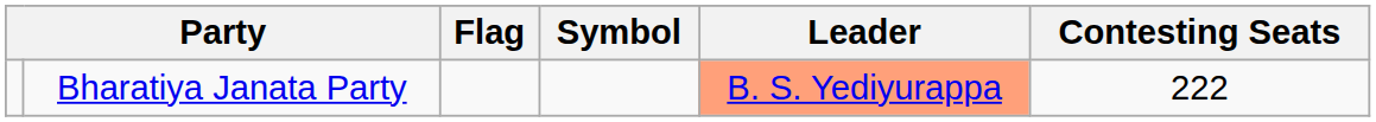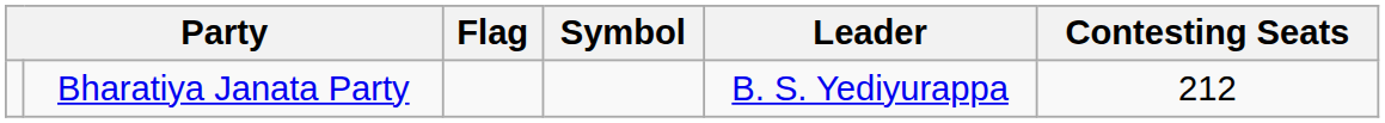 <table class="wikitable " width="50%" style="text-align:center">
 <tr>
 <th colspan="2">Party</th>
 <th>Flag</th>
 <th>Symbol</th>
 <th>Leader</th>
 <th>Contesting Seats</th>
 </tr>
 <tr>
 <td></td>
 <td><a href='#'>Bharatiya Janata Party</a></td>
 <td></td>
 <td></td>
-<td style="background: lightsalmon;"><a href='#'>B. S. Yediyurappa</a></td>
-<td>222</td>
+<td><a href='#'>B. S. Yediyurappa</a></td>
+<td>212</td>
 </tr>
 </table>
